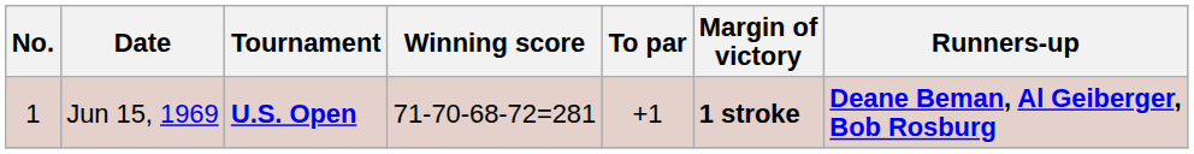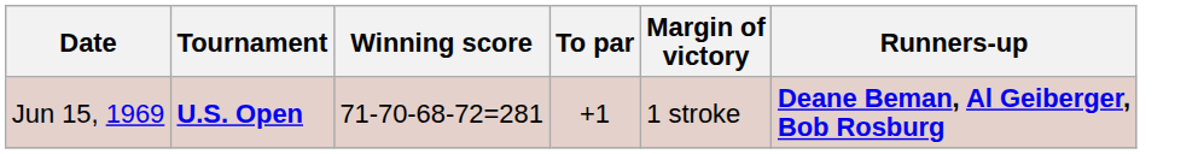 <table class="wikitable" style="font-size:95%;">
 <tr>
-<th>No.</th>
 <th>Date</th>
 <th>Tournament</th>
 <th>Winning score</th>
 <th>To par</th>
 <th>Margin of<br>victory</th>
 <th>Runners-up</th>
 </tr>
 <tr style="background:#e5d1cb;">
-<td align=center>1</td>
 <td>Jun 15, <a href='#'>1969</a></td>
 <td><strong><a href='#'>U.S. Open</a></strong></td>
 <td>71-70-68-72=281</td>
 <td align=center>+1</td>
-<td><strong>1 stroke</strong></td>
+<td>1 stroke</td>
 <td><strong> <a href='#'>Deane Beman</a>,  <a href='#'>Al Geiberger</a>,<br> <a href='#'>Bob Rosburg</a></strong></td>
 </tr>
 </table>
